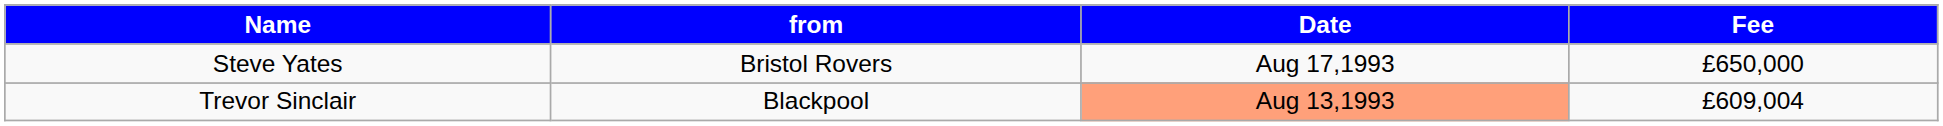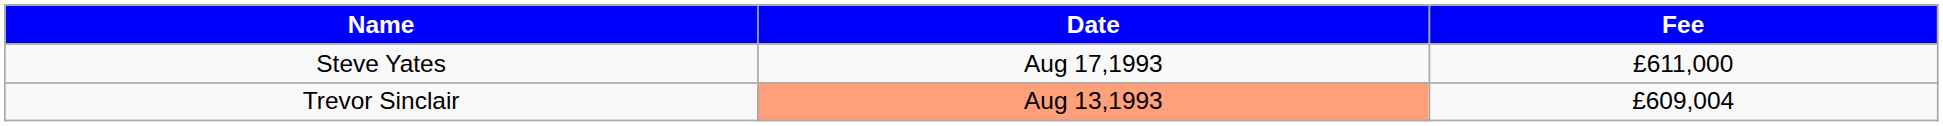 <table class="wikitable" style="text-align:center; font-size:90%; width:90%;">
 <tr>
 <th style="background:#0000FF; color:#FFFFFF; text-align:center;"><strong>Name</strong></th>
-<th style="background:#0000FF; color:#FFFFFF; text-align:center;">from</th>
 <th style="background:#0000FF; color:#FFFFFF; text-align:center;">Date</th>
 <th style="background:#0000FF; color:#FFFFFF; text-align:center;">Fee</th>
 </tr>
 <tr>
 <td>Steve Yates</td>
-<td>Bristol Rovers</td>
 <td>Aug 17,1993</td>
-<td>£650,000</td>
+<td>£611,000</td>
 </tr>
 <tr>
 <td>Trevor Sinclair</td>
-<td>Blackpool</td>
 <td style="background: lightsalmon;">Aug 13,1993</td>
 <td>£609,004</td>
 </tr>
 </table>
